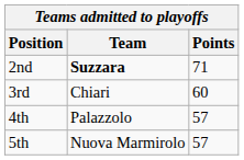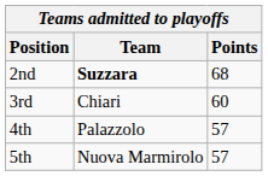 <table class="wikitable">
 <tr>
 <th colspan="3"><em>Teams admitted to playoffs</em></th>
 </tr>
 <tr>
 <th>Position</th>
 <th>Team</th>
 <th>Points</th>
 </tr>
 <tr>
 <td>2nd</td>
 <td><strong>Suzzara</strong></td>
-<td>71</td>
+<td>68</td>
 </tr>
 <tr>
 <td>3rd</td>
 <td>Chiari</td>
 <td>60</td>
 </tr>
 <tr>
 <td>4th</td>
 <td>Palazzolo</td>
 <td>57</td>
 </tr>
 <tr>
 <td>5th</td>
 <td>Nuova Marmirolo</td>
 <td>57</td>
 </tr>
 </table>
